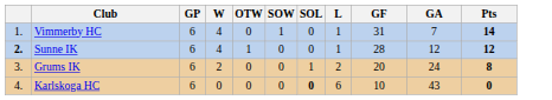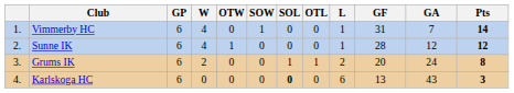 <table class="wikitable">
 <tr>
 <th width="30"></th>
 <th width="200">Club</th>
 <th width="30">GP</th>
 <th width="30">W</th>
 <th width="30">OTW</th>
 <th width="30">SOW</th>
 <th width="30">SOL</th>
+<th width="30">OTL</th>
 <th width="30">L</th>
 <th width="70">GF</th>
 <th width="70">GA</th>
 <th width="70">Pts</th>
 </tr>
 <tr bgcolor="#BCD2EE" align="center">
 <td>1.</td>
 <td align="left"><a href='#'>Vimmerby HC</a></td>
 <td>6</td>
 <td>4</td>
 <td>0</td>
 <td>1</td>
 <td>0</td>
+<td>0</td>
 <td>1</td>
 <td>31</td>
 <td>7</td>
 <td><strong>14</strong></td>
 </tr>
 <tr bgcolor="#BCD2EE" align="center">
-<td><strong>2.</strong></td>
+<td>2.</td>
 <td align="left"><a href='#'>Sunne IK</a></td>
 <td>6</td>
 <td>4</td>
 <td>1</td>
+<td>0</td>
 <td>0</td>
 <td>0</td>
 <td>1</td>
 <td>28</td>
 <td>12</td>
 <td><strong>12</strong></td>
 </tr>
 <tr bgcolor="#EECFA1" align="center">
 <td>3.</td>
 <td align="left"><a href='#'>Grums IK</a></td>
 <td>6</td>
 <td>2</td>
 <td>0</td>
 <td>0</td>
 <td>1</td>
+<td>1</td>
 <td>2</td>
 <td>20</td>
 <td>24</td>
 <td><strong>8</strong></td>
 </tr>
 <tr bgcolor="#EECFA1" align="center">
 <td>4.</td>
 <td align="left"><a href='#'>Karlskoga HC</a></td>
 <td>6</td>
 <td>0</td>
 <td>0</td>
 <td>0</td>
 <td><strong>0</strong></td>
+<td>0</td>
 <td>6</td>
-<td>10</td>
+<td>13</td>
 <td>43</td>
-<td><strong>0</strong></td>
+<td><strong>3</strong></td>
 </tr>
 </table>
